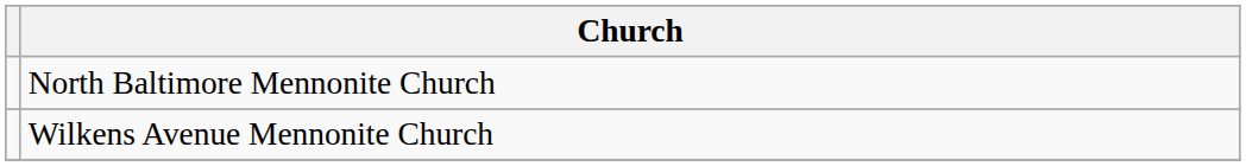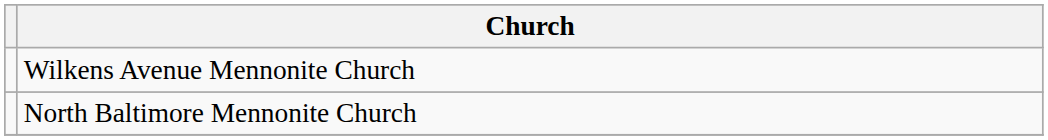 <table class="wikitable">
 <tr>
 <th width="0%"></th>
 <th width="100%">Church</th>
 </tr>
 <tr>
 <td></td>
-<td>North Baltimore Mennonite Church</td>
+<td>Wilkens Avenue Mennonite Church</td>
 </tr>
 <tr>
 <td></td>
-<td>Wilkens Avenue Mennonite Church</td>
+<td>North Baltimore Mennonite Church</td>
 </tr>
 <tr>
 </tr>
 </table>
